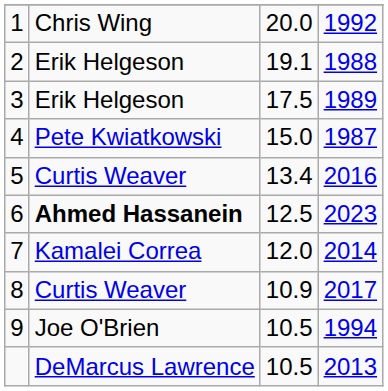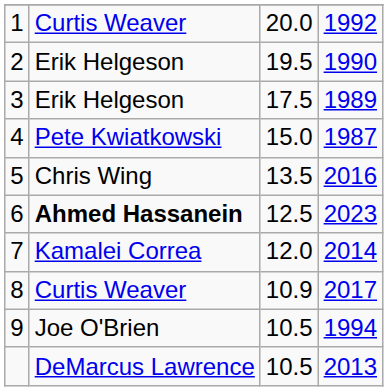 <table class="wikitable">
 <tr>
 </tr>
 <tr>
 <td>1</td>
-<td>Chris Wing</td>
+<td><a href='#'>Curtis Weaver</a></td>
 <td>20.0</td>
 <td><a href='#'>1992</a></td>
 </tr>
 <tr>
 <td>2</td>
 <td>Erik Helgeson</td>
-<td>19.1</td>
-<td><a href='#'>1988</a></td>
+<td>19.5</td>
+<td><a href='#'>1990</a></td>
 </tr>
 <tr>
 <td>3</td>
 <td>Erik Helgeson</td>
 <td>17.5</td>
 <td><a href='#'>1989</a></td>
 </tr>
 <tr>
 <td>4</td>
 <td><a href='#'>Pete Kwiatkowski</a></td>
 <td>15.0</td>
 <td><a href='#'>1987</a></td>
 </tr>
 <tr>
 <td>5</td>
-<td><a href='#'>Curtis Weaver</a></td>
-<td>13.4</td>
+<td>Chris Wing</td>
+<td>13.5</td>
 <td><a href='#'>2016</a></td>
 </tr>
 <tr>
 <td>6</td>
 <td><strong>Ahmed Hassanein</strong></td>
 <td>12.5</td>
 <td><a href='#'>2023</a></td>
 </tr>
 <tr>
 <td>7</td>
 <td><a href='#'>Kamalei Correa</a></td>
 <td>12.0</td>
 <td><a href='#'>2014</a></td>
 </tr>
 <tr>
 <td>8</td>
 <td><a href='#'>Curtis Weaver</a></td>
 <td>10.9</td>
 <td><a href='#'>2017</a></td>
 </tr>
 <tr>
 <td>9</td>
 <td>Joe O'Brien</td>
 <td>10.5</td>
 <td><a href='#'>1994</a></td>
 </tr>
 <tr>
 <td></td>
 <td><a href='#'>DeMarcus Lawrence</a></td>
 <td>10.5</td>
 <td><a href='#'>2013</a></td>
 </tr>
 </table>
